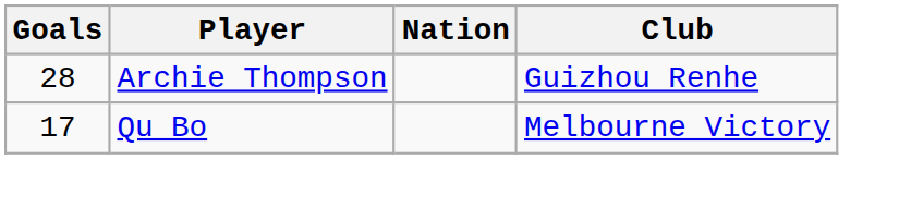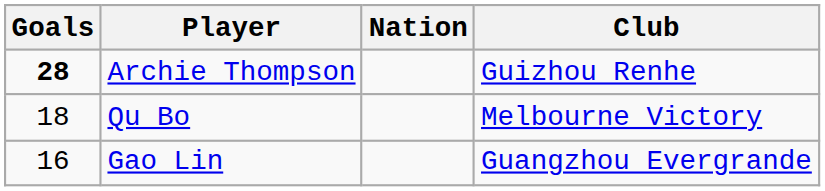 <table class="wikitable">
 <tr>
 <th>Goals</th>
 <th>Player</th>
 <th>Nation</th>
 <th>Club</th>
 </tr>
 <tr>
-<td align="center">28</td>
+<td align="center"><strong>28</strong></td>
 <td><a href='#'>Archie Thompson</a></td>
 <td></td>
 <td> <a href='#'>Guizhou Renhe</a></td>
 </tr>
 <tr>
-<td align="center">17</td>
+<td align="center">18</td>
 <td><a href='#'>Qu Bo</a></td>
 <td></td>
 <td> <a href='#'>Melbourne Victory</a></td>
 </tr>
+<tr>
+<td align="center">16</td>
+<td><a href='#'>Gao Lin</a></td>
+<td></td>
+<td> <a href='#'>Guangzhou Evergrande</a></td>
+</tr>
 </table>
